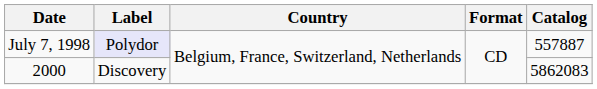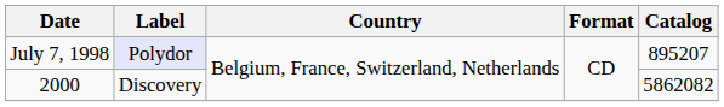 <table class="wikitable" border="1">
 <tr>
 <th>Date</th>
 <th>Label</th>
 <th>Country</th>
 <th>Format</th>
 <th>Catalog</th>
 </tr>
 <tr>
 <td align=center>July 7, 1998</td>
 <td align=center style="background: lavender;">Polydor</td>
 <td rowspan=2 align=center>Belgium, France, Switzerland, Netherlands</td>
 <td rowspan=2 align=center>CD</td>
-<td align=center>557887</td>
+<td align=center>895207</td>
 </tr>
 <tr>
 <td align=center>2000</td>
 <td align=center>Discovery</td>
-<td align=center>5862083</td>
+<td align=center>5862082</td>
 </tr>
 <tr>
 </tr>
 </table>
